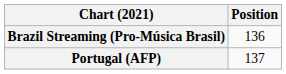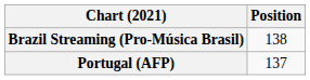 <table class="wikitable plainrowheaders" style="text-align:center">
 <tr>
 <th scope="col">Chart (2021)</th>
 <th scope="col">Position</th>
 </tr>
 <tr>
 <th scope="row">Brazil Streaming (Pro-Música Brasil)</th>
-<td>136</td>
+<td>138</td>
 </tr>
 <tr>
 <th scope="row">Portugal (AFP)</th>
 <td>137</td>
 </tr>
 </table>
